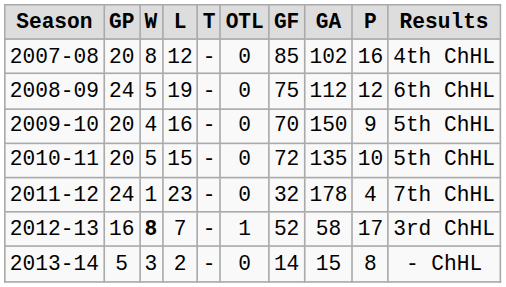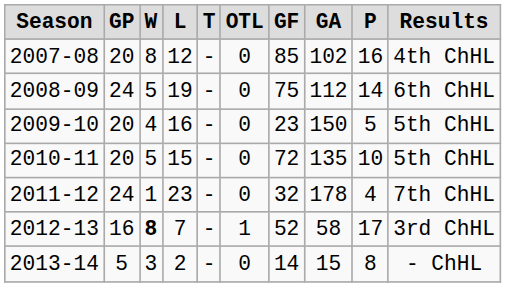 <table class="wikitable">
 <tr align="center"  bgcolor="#dddddd">
 <td><strong>Season</strong></td>
 <td><strong>GP</strong></td>
 <td><strong>W</strong></td>
 <td><strong>L</strong></td>
 <td><strong>T</strong></td>
 <td><strong>OTL</strong></td>
 <td><strong>GF</strong></td>
 <td><strong>GA</strong></td>
 <td><strong>P</strong></td>
 <td><strong>Results</strong></td>
 </tr>
 <tr align="center">
 <td>2007-08</td>
 <td>20</td>
 <td>8</td>
 <td>12</td>
 <td>-</td>
 <td>0</td>
 <td>85</td>
 <td>102</td>
 <td>16</td>
 <td>4th ChHL</td>
 </tr>
 <tr align="center">
 <td>2008-09</td>
 <td>24</td>
 <td>5</td>
 <td>19</td>
 <td>-</td>
 <td>0</td>
 <td>75</td>
 <td>112</td>
-<td>12</td>
+<td>14</td>
 <td>6th ChHL</td>
 </tr>
 <tr align="center">
 <td>2009-10</td>
 <td>20</td>
 <td>4</td>
 <td>16</td>
 <td>-</td>
 <td>0</td>
-<td>70</td>
+<td>23</td>
 <td>150</td>
-<td>9</td>
+<td>5</td>
 <td>5th ChHL</td>
 </tr>
 <tr align="center">
 <td>2010-11</td>
 <td>20</td>
 <td>5</td>
 <td>15</td>
 <td>-</td>
 <td>0</td>
 <td>72</td>
 <td>135</td>
 <td>10</td>
 <td>5th ChHL</td>
 </tr>
 <tr align="center">
 <td>2011-12</td>
 <td>24</td>
 <td>1</td>
 <td>23</td>
 <td>-</td>
 <td>0</td>
 <td>32</td>
 <td>178</td>
 <td>4</td>
 <td>7th ChHL</td>
 </tr>
 <tr align="center">
 <td>2012-13</td>
 <td>16</td>
 <td><strong>8</strong></td>
 <td>7</td>
 <td>-</td>
 <td>1</td>
 <td>52</td>
 <td>58</td>
 <td>17</td>
 <td>3rd ChHL</td>
 </tr>
 <tr align="center">
 <td>2013-14</td>
 <td>5</td>
 <td>3</td>
 <td>2</td>
 <td>-</td>
 <td>0</td>
 <td>14</td>
 <td>15</td>
 <td>8</td>
 <td>- ChHL</td>
 </tr>
 </table>
